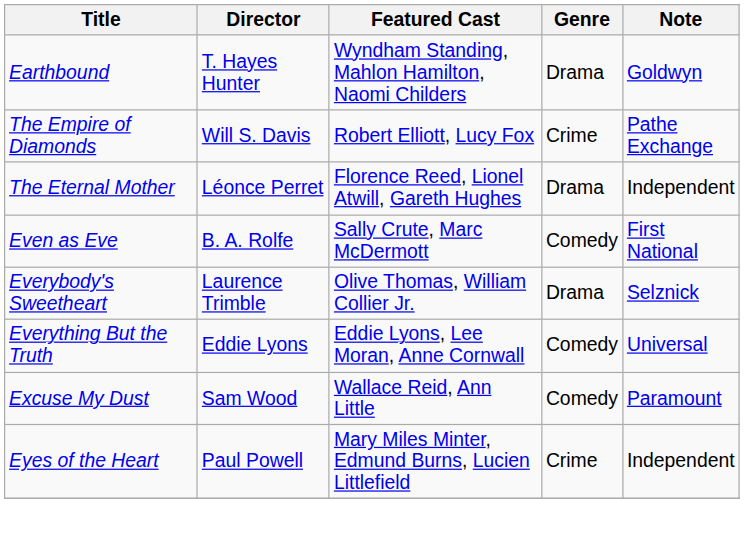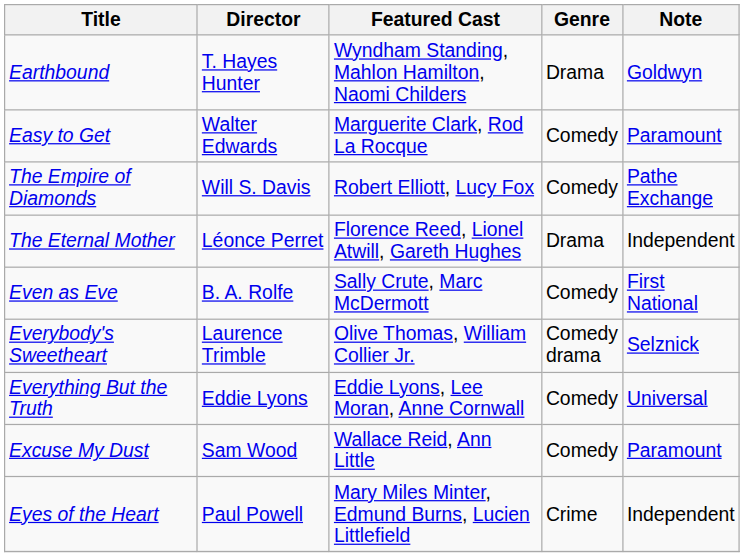 <table class="wikitable">
 <tr>
 <th style="width:30%;">Title</th>
 <th style="width:20%;">Director</th>
 <th style="width:34%;">Featured Cast</th>
 <th style="width:10%;">Genre</th>
 <th style="width:10%;">Note</th>
 </tr>
 <tr>
 <td><em><a href='#'>Earthbound</a></em></td>
 <td><a href='#'>T. Hayes Hunter</a></td>
 <td><a href='#'>Wyndham Standing</a>, <a href='#'>Mahlon Hamilton</a>, <a href='#'>Naomi Childers</a></td>
 <td>Drama</td>
 <td><a href='#'>Goldwyn</a></td>
 </tr>
 <tr>
+<td><em><a href='#'>Easy to Get</a></em></td>
+<td><a href='#'>Walter Edwards</a></td>
+<td><a href='#'>Marguerite Clark</a>, <a href='#'>Rod La Rocque</a></td>
+<td>Comedy</td>
+<td><a href='#'>Paramount</a></td>
+</tr>
+<tr>
 <td><em><a href='#'>The Empire of Diamonds</a></em></td>
 <td><a href='#'>Will S. Davis</a></td>
 <td><a href='#'>Robert Elliott</a>, <a href='#'>Lucy Fox</a></td>
-<td>Crime</td>
+<td>Comedy</td>
 <td><a href='#'>Pathe Exchange</a></td>
 </tr>
 <tr>
 <td><em><a href='#'>The Eternal Mother</a></em></td>
 <td><a href='#'>Léonce Perret</a></td>
 <td><a href='#'>Florence Reed</a>, <a href='#'>Lionel Atwill</a>, <a href='#'>Gareth Hughes</a></td>
 <td>Drama</td>
 <td>Independent</td>
 </tr>
 <tr>
 <td><em><a href='#'>Even as Eve</a></em></td>
 <td><a href='#'>B. A. Rolfe</a></td>
 <td><a href='#'>Sally Crute</a>, <a href='#'>Marc McDermott</a></td>
 <td>Comedy</td>
 <td><a href='#'>First National</a></td>
 </tr>
 <tr>
 <td><em><a href='#'>Everybody's Sweetheart</a></em></td>
 <td><a href='#'>Laurence Trimble</a></td>
 <td><a href='#'>Olive Thomas</a>, <a href='#'>William Collier Jr.</a></td>
-<td>Drama</td>
+<td>Comedy drama</td>
 <td><a href='#'>Selznick</a></td>
 </tr>
 <tr>
 <td><em><a href='#'>Everything But the Truth</a></em></td>
 <td><a href='#'>Eddie Lyons</a></td>
 <td><a href='#'>Eddie Lyons</a>, <a href='#'>Lee Moran</a>, <a href='#'>Anne Cornwall</a></td>
 <td>Comedy</td>
 <td><a href='#'>Universal</a></td>
 </tr>
 <tr>
 <td><em><a href='#'>Excuse My Dust</a></em></td>
 <td><a href='#'>Sam Wood</a></td>
 <td><a href='#'>Wallace Reid</a>, <a href='#'>Ann Little</a></td>
 <td>Comedy</td>
 <td><a href='#'>Paramount</a></td>
 </tr>
 <tr>
 <td><em><a href='#'>Eyes of the Heart</a></em></td>
 <td><a href='#'>Paul Powell</a></td>
 <td><a href='#'>Mary Miles Minter</a>, <a href='#'>Edmund Burns</a>, <a href='#'>Lucien Littlefield</a></td>
 <td>Crime</td>
 <td>Independent</td>
 </tr>
 <tr>
 </tr>
 </table>
